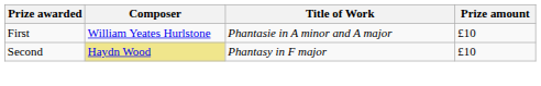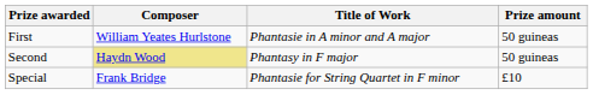 <table class="wikitable">
 <tr>
 <th style="width: 100px;">Prize awarded</th>
 <th style="width: 180px;">Composer</th>
 <th style="width: 300px;">Title of Work</th>
 <th style="width: 100px;">Prize amount</th>
 </tr>
 <tr>
 <td>First</td>
 <td><a href='#'>William Yeates Hurlstone</a></td>
 <td><em>Phantasie in A minor and A major</em></td>
-<td>£10</td>
+<td>50 guineas</td>
 </tr>
 <tr>
 <td>Second</td>
 <td style="background: khaki;"><a href='#'>Haydn Wood</a></td>
 <td><em>Phantasy in F major</em></td>
+<td>50 guineas</td>
+</tr>
+<tr>
+<td>Special</td>
+<td><a href='#'>Frank Bridge</a></td>
+<td><em>Phantasie for String Quartet in F minor</em></td>
 <td>£10</td>
 </tr>
 </table>
